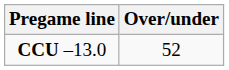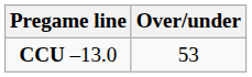 <table class="wikitable">
 <tr align="center">
 <th style=>Pregame line</th>
 <th style=>Over/under</th>
 </tr>
 <tr align="center">
 <td><strong>CCU</strong> –13.0</td>
-<td>52</td>
+<td>53</td>
 </tr>
 </table>
